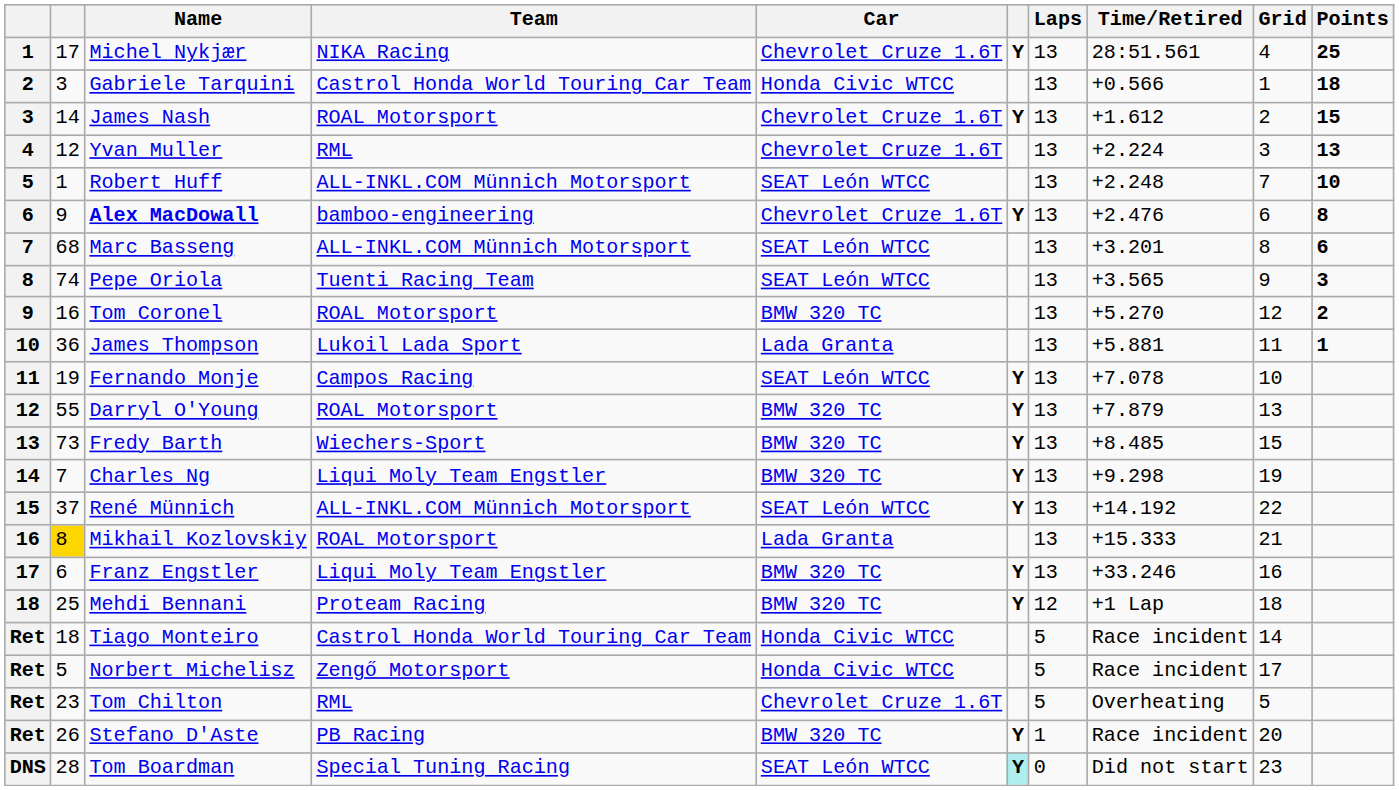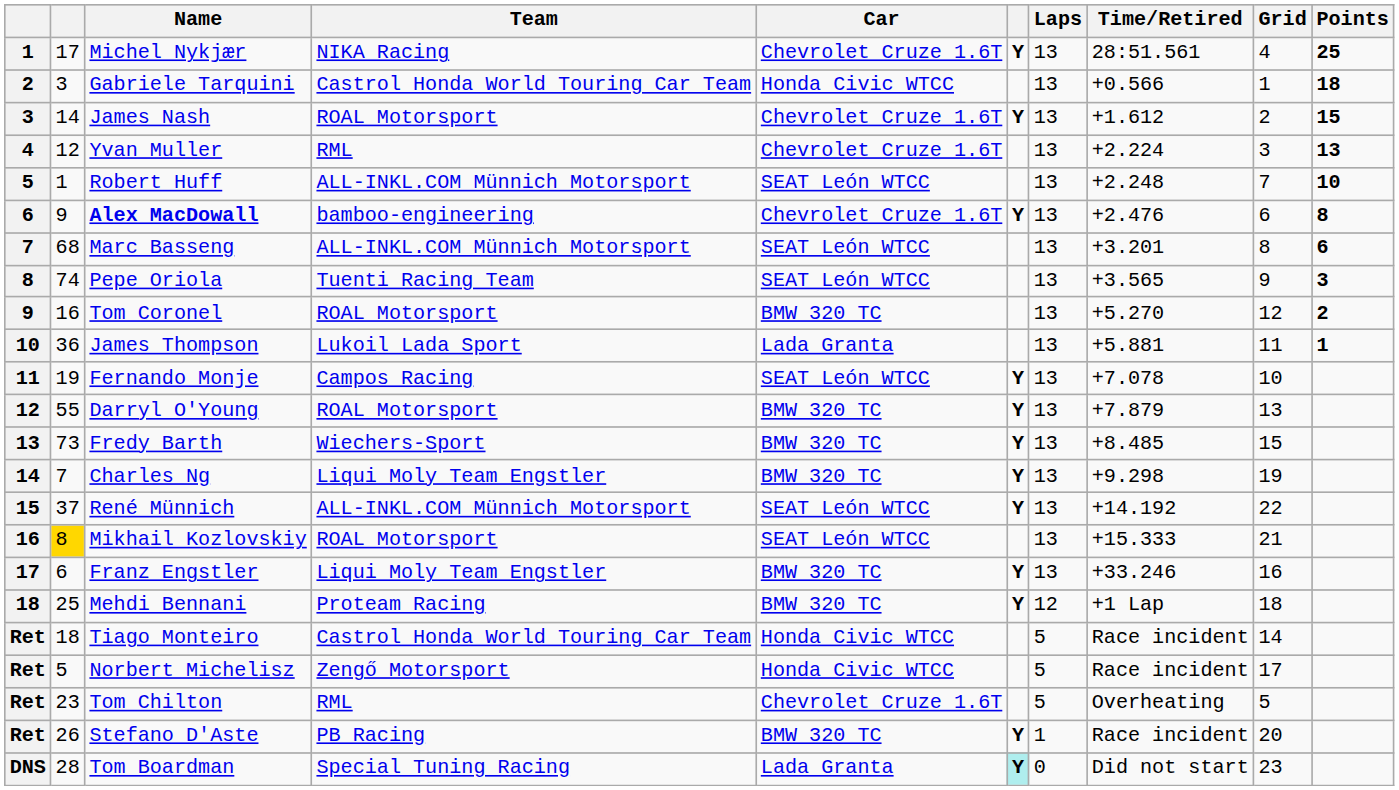 <table class="wikitable sortable" style="font-size: 95%;">
 <tr>
 <th></th>
 <th></th>
 <th>Name</th>
 <th>Team</th>
 <th>Car</th>
 <th></th>
 <th>Laps</th>
 <th>Time/Retired</th>
 <th>Grid</th>
 <th>Points</th>
 </tr>
 <tr>
 <th>1</th>
 <td>17</td>
 <td> <a href='#'>Michel Nykjær</a></td>
 <td><a href='#'>NIKA Racing</a></td>
 <td><a href='#'>Chevrolet Cruze 1.6T</a></td>
 <td align=center><strong><span>Y</span></strong></td>
 <td>13</td>
 <td>28:51.561</td>
 <td>4</td>
 <td><strong>25</strong></td>
 </tr>
 <tr>
 <th>2</th>
 <td>3</td>
 <td> <a href='#'>Gabriele Tarquini</a></td>
 <td><a href='#'>Castrol Honda World Touring Car Team</a></td>
 <td><a href='#'>Honda Civic WTCC</a></td>
 <td></td>
 <td>13</td>
 <td>+0.566</td>
 <td>1</td>
 <td><strong>18</strong></td>
 </tr>
 <tr>
 <th>3</th>
 <td>14</td>
 <td> <a href='#'>James Nash</a></td>
 <td><a href='#'>ROAL Motorsport</a></td>
 <td><a href='#'>Chevrolet Cruze 1.6T</a></td>
 <td align=center><strong><span>Y</span></strong></td>
 <td>13</td>
 <td>+1.612</td>
 <td>2</td>
 <td><strong>15</strong></td>
 </tr>
 <tr>
 <th>4</th>
 <td>12</td>
 <td> <a href='#'>Yvan Muller</a></td>
 <td><a href='#'>RML</a></td>
 <td><a href='#'>Chevrolet Cruze 1.6T</a></td>
 <td></td>
 <td>13</td>
 <td>+2.224</td>
 <td>3</td>
 <td><strong>13</strong></td>
 </tr>
 <tr>
 <th>5</th>
 <td>1</td>
 <td> <a href='#'>Robert Huff</a></td>
 <td><a href='#'>ALL-INKL.COM Münnich Motorsport</a></td>
 <td><a href='#'>SEAT León WTCC</a></td>
 <td></td>
 <td>13</td>
 <td>+2.248</td>
 <td>7</td>
 <td><strong>10</strong></td>
 </tr>
 <tr>
 <th>6</th>
 <td>9</td>
 <td> <strong><a href='#'>Alex MacDowall</a></strong></td>
 <td><a href='#'>bamboo-engineering</a></td>
 <td><a href='#'>Chevrolet Cruze 1.6T</a></td>
 <td align=center><strong><span>Y</span></strong></td>
 <td>13</td>
 <td>+2.476</td>
 <td>6</td>
 <td><strong>8</strong></td>
 </tr>
 <tr>
 <th>7</th>
 <td>68</td>
 <td> <a href='#'>Marc Basseng</a></td>
 <td><a href='#'>ALL-INKL.COM Münnich Motorsport</a></td>
 <td><a href='#'>SEAT León WTCC</a></td>
 <td></td>
 <td>13</td>
 <td>+3.201</td>
 <td>8</td>
 <td><strong>6</strong></td>
 </tr>
 <tr>
 <th>8</th>
 <td>74</td>
 <td> <a href='#'>Pepe Oriola</a></td>
 <td><a href='#'>Tuenti Racing Team</a></td>
 <td><a href='#'>SEAT León WTCC</a></td>
 <td></td>
 <td>13</td>
 <td>+3.565</td>
 <td>9</td>
 <td><strong>3</strong></td>
 </tr>
 <tr>
 <th>9</th>
 <td>16</td>
 <td> <a href='#'>Tom Coronel</a></td>
 <td><a href='#'>ROAL Motorsport</a></td>
 <td><a href='#'>BMW 320 TC</a></td>
 <td></td>
 <td>13</td>
 <td>+5.270</td>
 <td>12</td>
 <td><strong>2</strong></td>
 </tr>
 <tr>
 <th>10</th>
 <td>36</td>
 <td> <a href='#'>James Thompson</a></td>
 <td><a href='#'>Lukoil Lada Sport</a></td>
 <td><a href='#'>Lada Granta</a></td>
 <td></td>
 <td>13</td>
 <td>+5.881</td>
 <td>11</td>
 <td><strong>1</strong></td>
 </tr>
 <tr>
 <th>11</th>
 <td>19</td>
 <td> <a href='#'>Fernando Monje</a></td>
 <td><a href='#'>Campos Racing</a></td>
 <td><a href='#'>SEAT León WTCC</a></td>
 <td align=center><strong><span>Y</span></strong></td>
 <td>13</td>
 <td>+7.078</td>
 <td>10</td>
 <td></td>
 </tr>
 <tr>
 <th>12</th>
 <td>55</td>
 <td> <a href='#'>Darryl O'Young</a></td>
 <td><a href='#'>ROAL Motorsport</a></td>
 <td><a href='#'>BMW 320 TC</a></td>
 <td align=center><strong><span>Y</span></strong></td>
 <td>13</td>
 <td>+7.879</td>
 <td>13</td>
 <td></td>
 </tr>
 <tr>
 <th>13</th>
 <td>73</td>
 <td> <a href='#'>Fredy Barth</a></td>
 <td><a href='#'>Wiechers-Sport</a></td>
 <td><a href='#'>BMW 320 TC</a></td>
 <td align=center><strong><span>Y</span></strong></td>
 <td>13</td>
 <td>+8.485</td>
 <td>15</td>
 <td></td>
 </tr>
 <tr>
 <th>14</th>
 <td>7</td>
 <td> <a href='#'>Charles Ng</a></td>
 <td><a href='#'>Liqui Moly Team Engstler</a></td>
 <td><a href='#'>BMW 320 TC</a></td>
 <td align=center><strong><span>Y</span></strong></td>
 <td>13</td>
 <td>+9.298</td>
 <td>19</td>
 <td></td>
 </tr>
 <tr>
 <th>15</th>
 <td>37</td>
 <td> <a href='#'>René Münnich</a></td>
 <td><a href='#'>ALL-INKL.COM Münnich Motorsport</a></td>
 <td><a href='#'>SEAT León WTCC</a></td>
 <td align=center><strong><span>Y</span></strong></td>
 <td>13</td>
 <td>+14.192</td>
 <td>22</td>
 <td></td>
 </tr>
 <tr>
 <th>16</th>
 <td style="background: gold;">8</td>
 <td> <a href='#'>Mikhail Kozlovskiy</a></td>
 <td><a href='#'>ROAL Motorsport</a></td>
-<td><a href='#'>Lada Granta</a></td>
+<td><a href='#'>SEAT León WTCC</a></td>
 <td></td>
 <td>13</td>
 <td>+15.333</td>
 <td>21</td>
 <td></td>
 </tr>
 <tr>
 <th>17</th>
 <td>6</td>
 <td> <a href='#'>Franz Engstler</a></td>
 <td><a href='#'>Liqui Moly Team Engstler</a></td>
 <td><a href='#'>BMW 320 TC</a></td>
 <td align=center><strong><span>Y</span></strong></td>
 <td>13</td>
 <td>+33.246</td>
 <td>16</td>
 <td></td>
 </tr>
 <tr>
 <th>18</th>
 <td>25</td>
 <td> <a href='#'>Mehdi Bennani</a></td>
 <td><a href='#'>Proteam Racing</a></td>
 <td><a href='#'>BMW 320 TC</a></td>
 <td align=center><strong><span>Y</span></strong></td>
 <td>12</td>
 <td>+1 Lap</td>
 <td>18</td>
 <td></td>
 </tr>
 <tr>
 <th>Ret</th>
 <td>18</td>
 <td> <a href='#'>Tiago Monteiro</a></td>
 <td><a href='#'>Castrol Honda World Touring Car Team</a></td>
 <td><a href='#'>Honda Civic WTCC</a></td>
 <td></td>
 <td>5</td>
 <td>Race incident</td>
 <td>14</td>
 <td></td>
 </tr>
 <tr>
 <th>Ret</th>
 <td>5</td>
 <td> <a href='#'>Norbert Michelisz</a></td>
 <td><a href='#'>Zengő Motorsport</a></td>
 <td><a href='#'>Honda Civic WTCC</a></td>
 <td></td>
 <td>5</td>
 <td>Race incident</td>
 <td>17</td>
 <td></td>
 </tr>
 <tr>
 <th>Ret</th>
 <td>23</td>
 <td> <a href='#'>Tom Chilton</a></td>
 <td><a href='#'>RML</a></td>
 <td><a href='#'>Chevrolet Cruze 1.6T</a></td>
 <td></td>
 <td>5</td>
 <td>Overheating</td>
 <td>5</td>
 <td></td>
 </tr>
 <tr>
 <th>Ret</th>
 <td>26</td>
 <td> <a href='#'>Stefano D'Aste</a></td>
 <td><a href='#'>PB Racing</a></td>
 <td><a href='#'>BMW 320 TC</a></td>
 <td align=center><strong><span>Y</span></strong></td>
 <td>1</td>
 <td>Race incident</td>
 <td>20</td>
 <td></td>
 </tr>
 <tr>
 <th>DNS</th>
 <td>28</td>
 <td> <a href='#'>Tom Boardman</a></td>
 <td><a href='#'>Special Tuning Racing</a></td>
-<td><a href='#'>SEAT León WTCC</a></td>
+<td><a href='#'>Lada Granta</a></td>
 <td align=center style="background: paleturquoise;"><strong><span>Y</span></strong></td>
 <td>0</td>
 <td>Did not start</td>
 <td>23</td>
 <td></td>
 </tr>
 </table>
